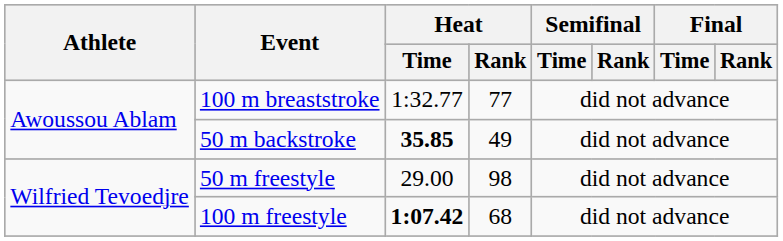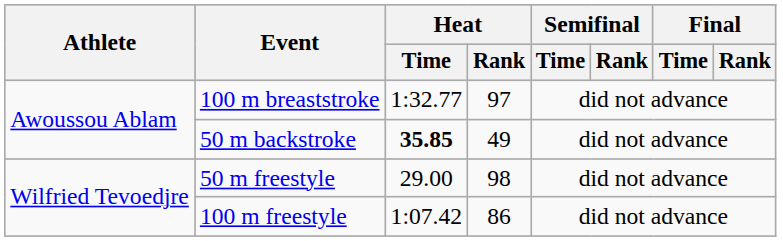 <table class=wikitable style="font-size:90%">
 <tr>
 <th rowspan="2">Athlete</th>
 <th rowspan="2">Event</th>
 <th colspan="2">Heat</th>
 <th colspan="2">Semifinal</th>
 <th colspan="2">Final</th>
 </tr>
 <tr style="font-size:95%">
 <th>Time</th>
 <th>Rank</th>
 <th>Time</th>
 <th>Rank</th>
 <th>Time</th>
 <th>Rank</th>
 </tr>
 <tr align=center>
 <td align=left rowspan=2><a href='#'>Awoussou Ablam</a></td>
 <td align=left><a href='#'>100 m breaststroke</a></td>
 <td>1:32.77</td>
-<td>77</td>
+<td>97</td>
 <td colspan=4>did not advance</td>
 </tr>
 <tr align=center>
 <td align=left><a href='#'>50 m backstroke</a></td>
 <td><strong>35.85</strong></td>
 <td>49</td>
 <td colspan=4>did not advance</td>
 </tr>
 <tr align=center>
 <td align=left rowspan=2><a href='#'>Wilfried Tevoedjre</a></td>
 <td align=left><a href='#'>50 m freestyle</a></td>
 <td>29.00</td>
 <td>98</td>
 <td colspan=4>did not advance</td>
 </tr>
 <tr align=center>
 <td align=left><a href='#'>100 m freestyle</a></td>
-<td><strong>1:07.42</strong></td>
-<td>68</td>
+<td>1:07.42</td>
+<td>86</td>
 <td colspan=4>did not advance</td>
 </tr>
 </table>
